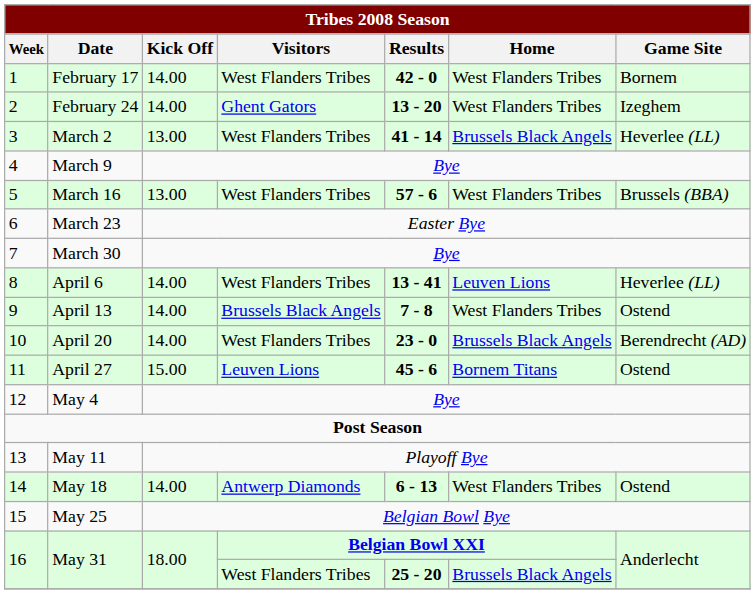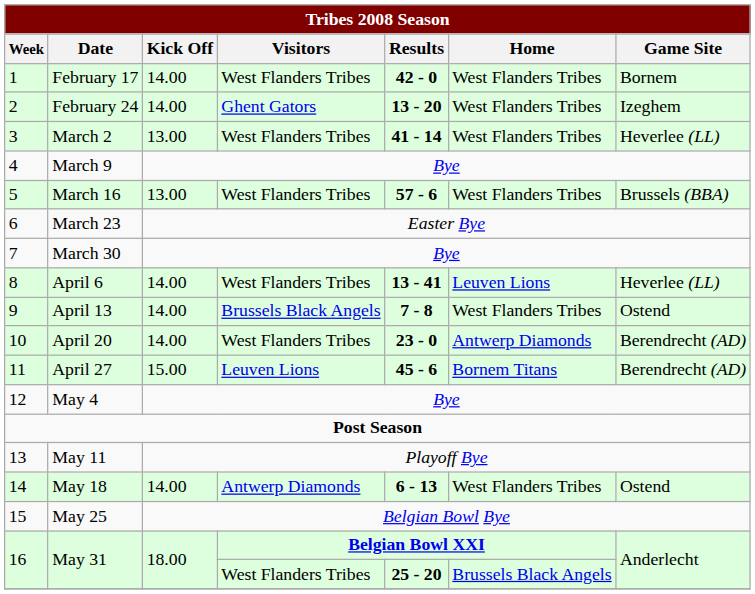 <table class="wikitable" style="font-size:90%">
 <tr>
 <th style="background-color:maroon; color:white;" colspan=7>Tribes 2008 Season</th>
 </tr>
 <tr>
 <th><small>Week</small></th>
 <th>Date</th>
 <th>Kick Off</th>
 <th>Visitors</th>
 <th>Results</th>
 <th>Home</th>
 <th>Game Site</th>
 </tr>
 <tr width="23%" style="background: #ddffdd;">
 <td>1</td>
 <td>February 17</td>
 <td>14.00</td>
 <td>West Flanders Tribes</td>
 <td align=center><strong>42 - 0</strong></td>
 <td>West Flanders Tribes</td>
 <td>Bornem</td>
 </tr>
 <tr width="23%" style="background: #ddffdd;">
 <td>2</td>
 <td>February 24</td>
 <td>14.00</td>
 <td><a href='#'>Ghent Gators</a></td>
 <td align=center><strong>13 - 20</strong></td>
 <td>West Flanders Tribes</td>
 <td>Izeghem</td>
 </tr>
 <tr width="23%" style="background: #ddffdd;">
 <td>3</td>
 <td>March 2</td>
 <td>13.00</td>
 <td>West Flanders Tribes</td>
 <td align=center><strong>41 - 14</strong></td>
-<td><a href='#'>Brussels Black Angels</a></td>
+<td>West Flanders Tribes</td>
 <td>Heverlee <em>(LL)</em></td>
 </tr>
 <tr width="23%">
 <td>4</td>
 <td>March 9</td>
 <td colspan="5" align="center"><em><a href='#'>Bye</a></em></td>
 </tr>
 <tr width="23%" style="background: #ddffdd;">
 <td>5</td>
 <td>March 16</td>
 <td>13.00</td>
 <td>West Flanders Tribes</td>
 <td align=center><strong>57 - 6</strong></td>
 <td>West Flanders Tribes</td>
 <td>Brussels <em>(BBA)</em></td>
 </tr>
 <tr width="23%">
 <td>6</td>
 <td>March 23</td>
 <td colspan="5" align="center"><em>Easter <a href='#'>Bye</a></em></td>
 </tr>
 <tr width="23%">
 <td>7</td>
 <td>March 30</td>
 <td colspan="5" align="center"><em><a href='#'>Bye</a></em></td>
 </tr>
 <tr width="23%" style="background: #ddffdd;">
 <td>8</td>
 <td>April 6</td>
 <td>14.00</td>
 <td>West Flanders Tribes</td>
 <td align=center><strong>13 - 41</strong></td>
 <td><a href='#'>Leuven Lions</a></td>
 <td>Heverlee <em>(LL)</em></td>
 </tr>
 <tr width="23%" style="background: #ddffdd;">
 <td>9</td>
 <td>April 13</td>
 <td>14.00</td>
 <td><a href='#'>Brussels Black Angels</a></td>
 <td align=center><strong>7 - 8</strong></td>
 <td>West Flanders Tribes</td>
 <td>Ostend</td>
 </tr>
 <tr width="23%" style="background: #ddffdd;">
 <td>10</td>
 <td>April 20</td>
 <td>14.00</td>
 <td>West Flanders Tribes</td>
 <td align=center><strong>23 - 0</strong></td>
-<td><a href='#'>Brussels Black Angels</a></td>
+<td><a href='#'>Antwerp Diamonds</a></td>
 <td>Berendrecht <em>(AD)</em></td>
 </tr>
 <tr width="23%" style="background: #ddffdd;">
 <td>11</td>
 <td>April 27</td>
 <td>15.00</td>
 <td><a href='#'>Leuven Lions</a></td>
 <td align=center><strong>45 - 6</strong></td>
 <td><a href='#'>Bornem Titans</a></td>
-<td>Ostend</td>
+<td>Berendrecht <em>(AD)</em></td>
 </tr>
 <tr width="23%">
 <td>12</td>
 <td>May 4</td>
 <td colspan="5" align="center"><em><a href='#'>Bye</a></em></td>
 </tr>
 <tr>
 <td colspan="8" align="center"><strong>Post Season</strong></td>
 </tr>
 <tr width="23%">
 <td>13</td>
 <td>May 11</td>
 <td colspan="5" align="center"><em>Playoff <a href='#'>Bye</a></em></td>
 </tr>
 <tr width="23%" style="background: #ddffdd;">
 <td>14</td>
 <td>May 18</td>
 <td>14.00</td>
 <td><a href='#'>Antwerp Diamonds</a></td>
 <td align=center><strong>6 - 13</strong></td>
 <td>West Flanders Tribes</td>
 <td>Ostend</td>
 </tr>
 <tr width="23%">
 <td>15</td>
 <td>May 25</td>
 <td colspan="5" align="center"><em><a href='#'>Belgian Bowl</a></em> <em><a href='#'>Bye</a></em></td>
 </tr>
 <tr width="23%" style="background: #ddffdd;">
 <td rowspan=2>16</td>
 <td rowspan=2>May 31</td>
 <td rowspan=2>18.00</td>
 <td colspan="3" align="center"><strong><a href='#'>Belgian Bowl XXI</a></strong></td>
 <td rowspan=2>Anderlecht</td>
 </tr>
 <tr width="23%" style="background: #ddffdd;">
 <td>West Flanders Tribes</td>
 <td align=center><strong>25 - 20</strong></td>
 <td><a href='#'>Brussels Black Angels</a></td>
 </tr>
 <tr>
 </tr>
 </table>
